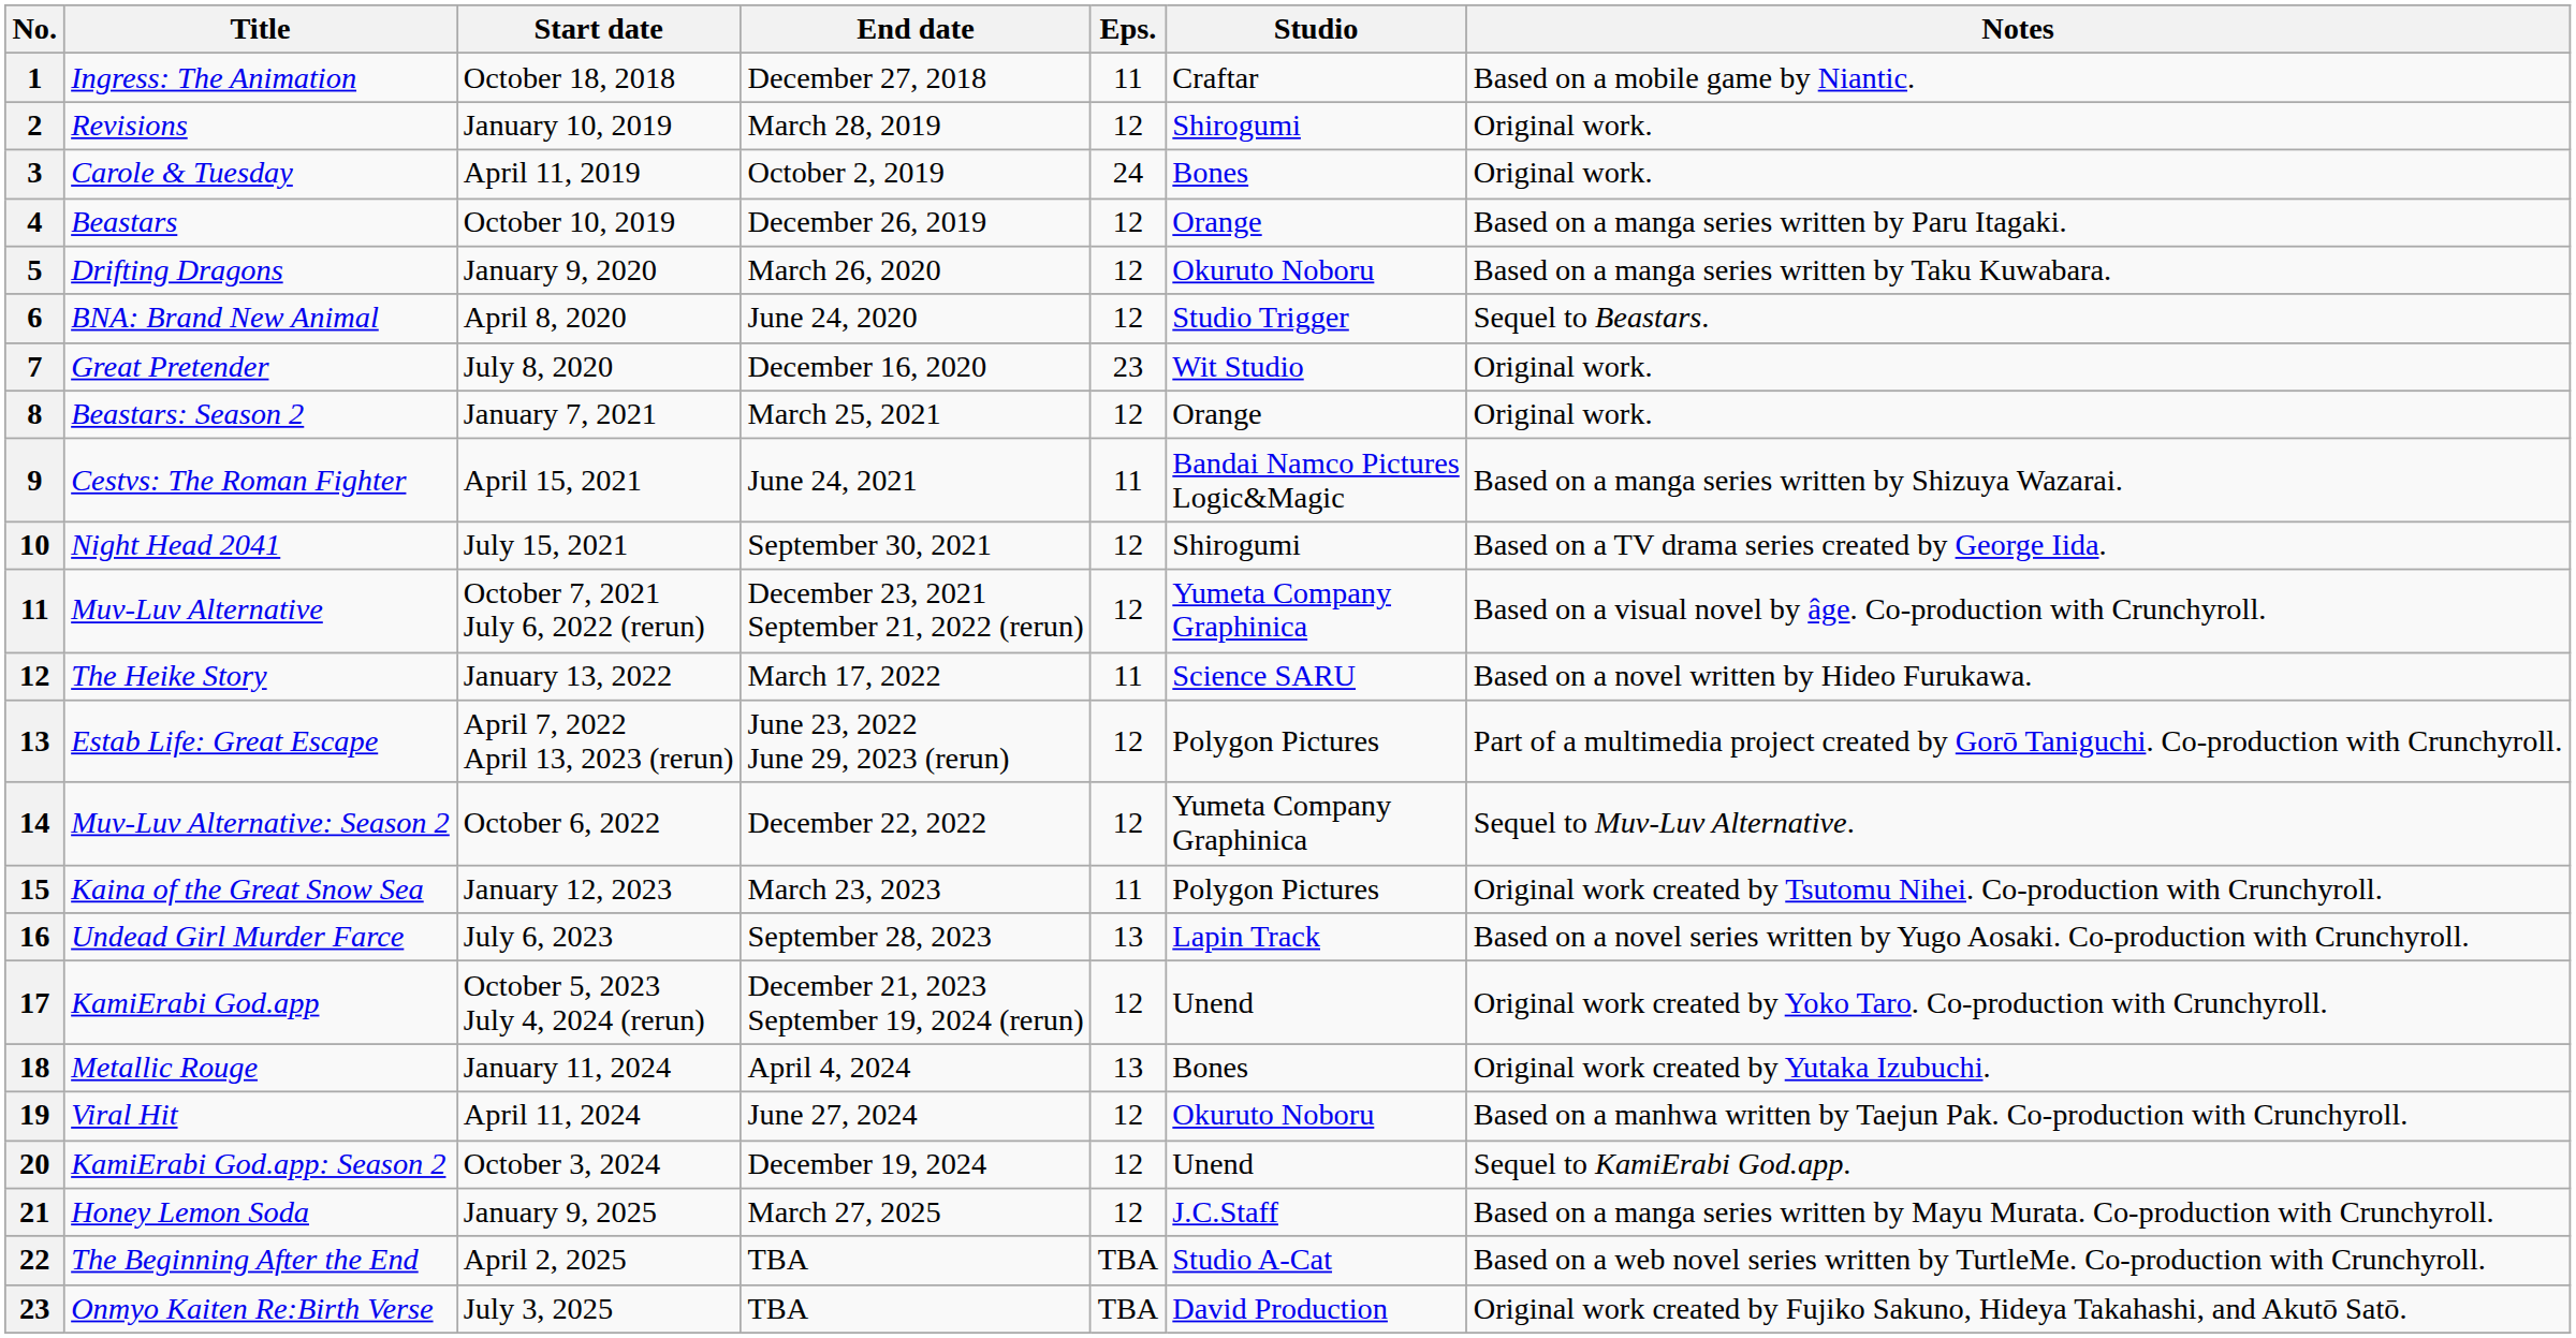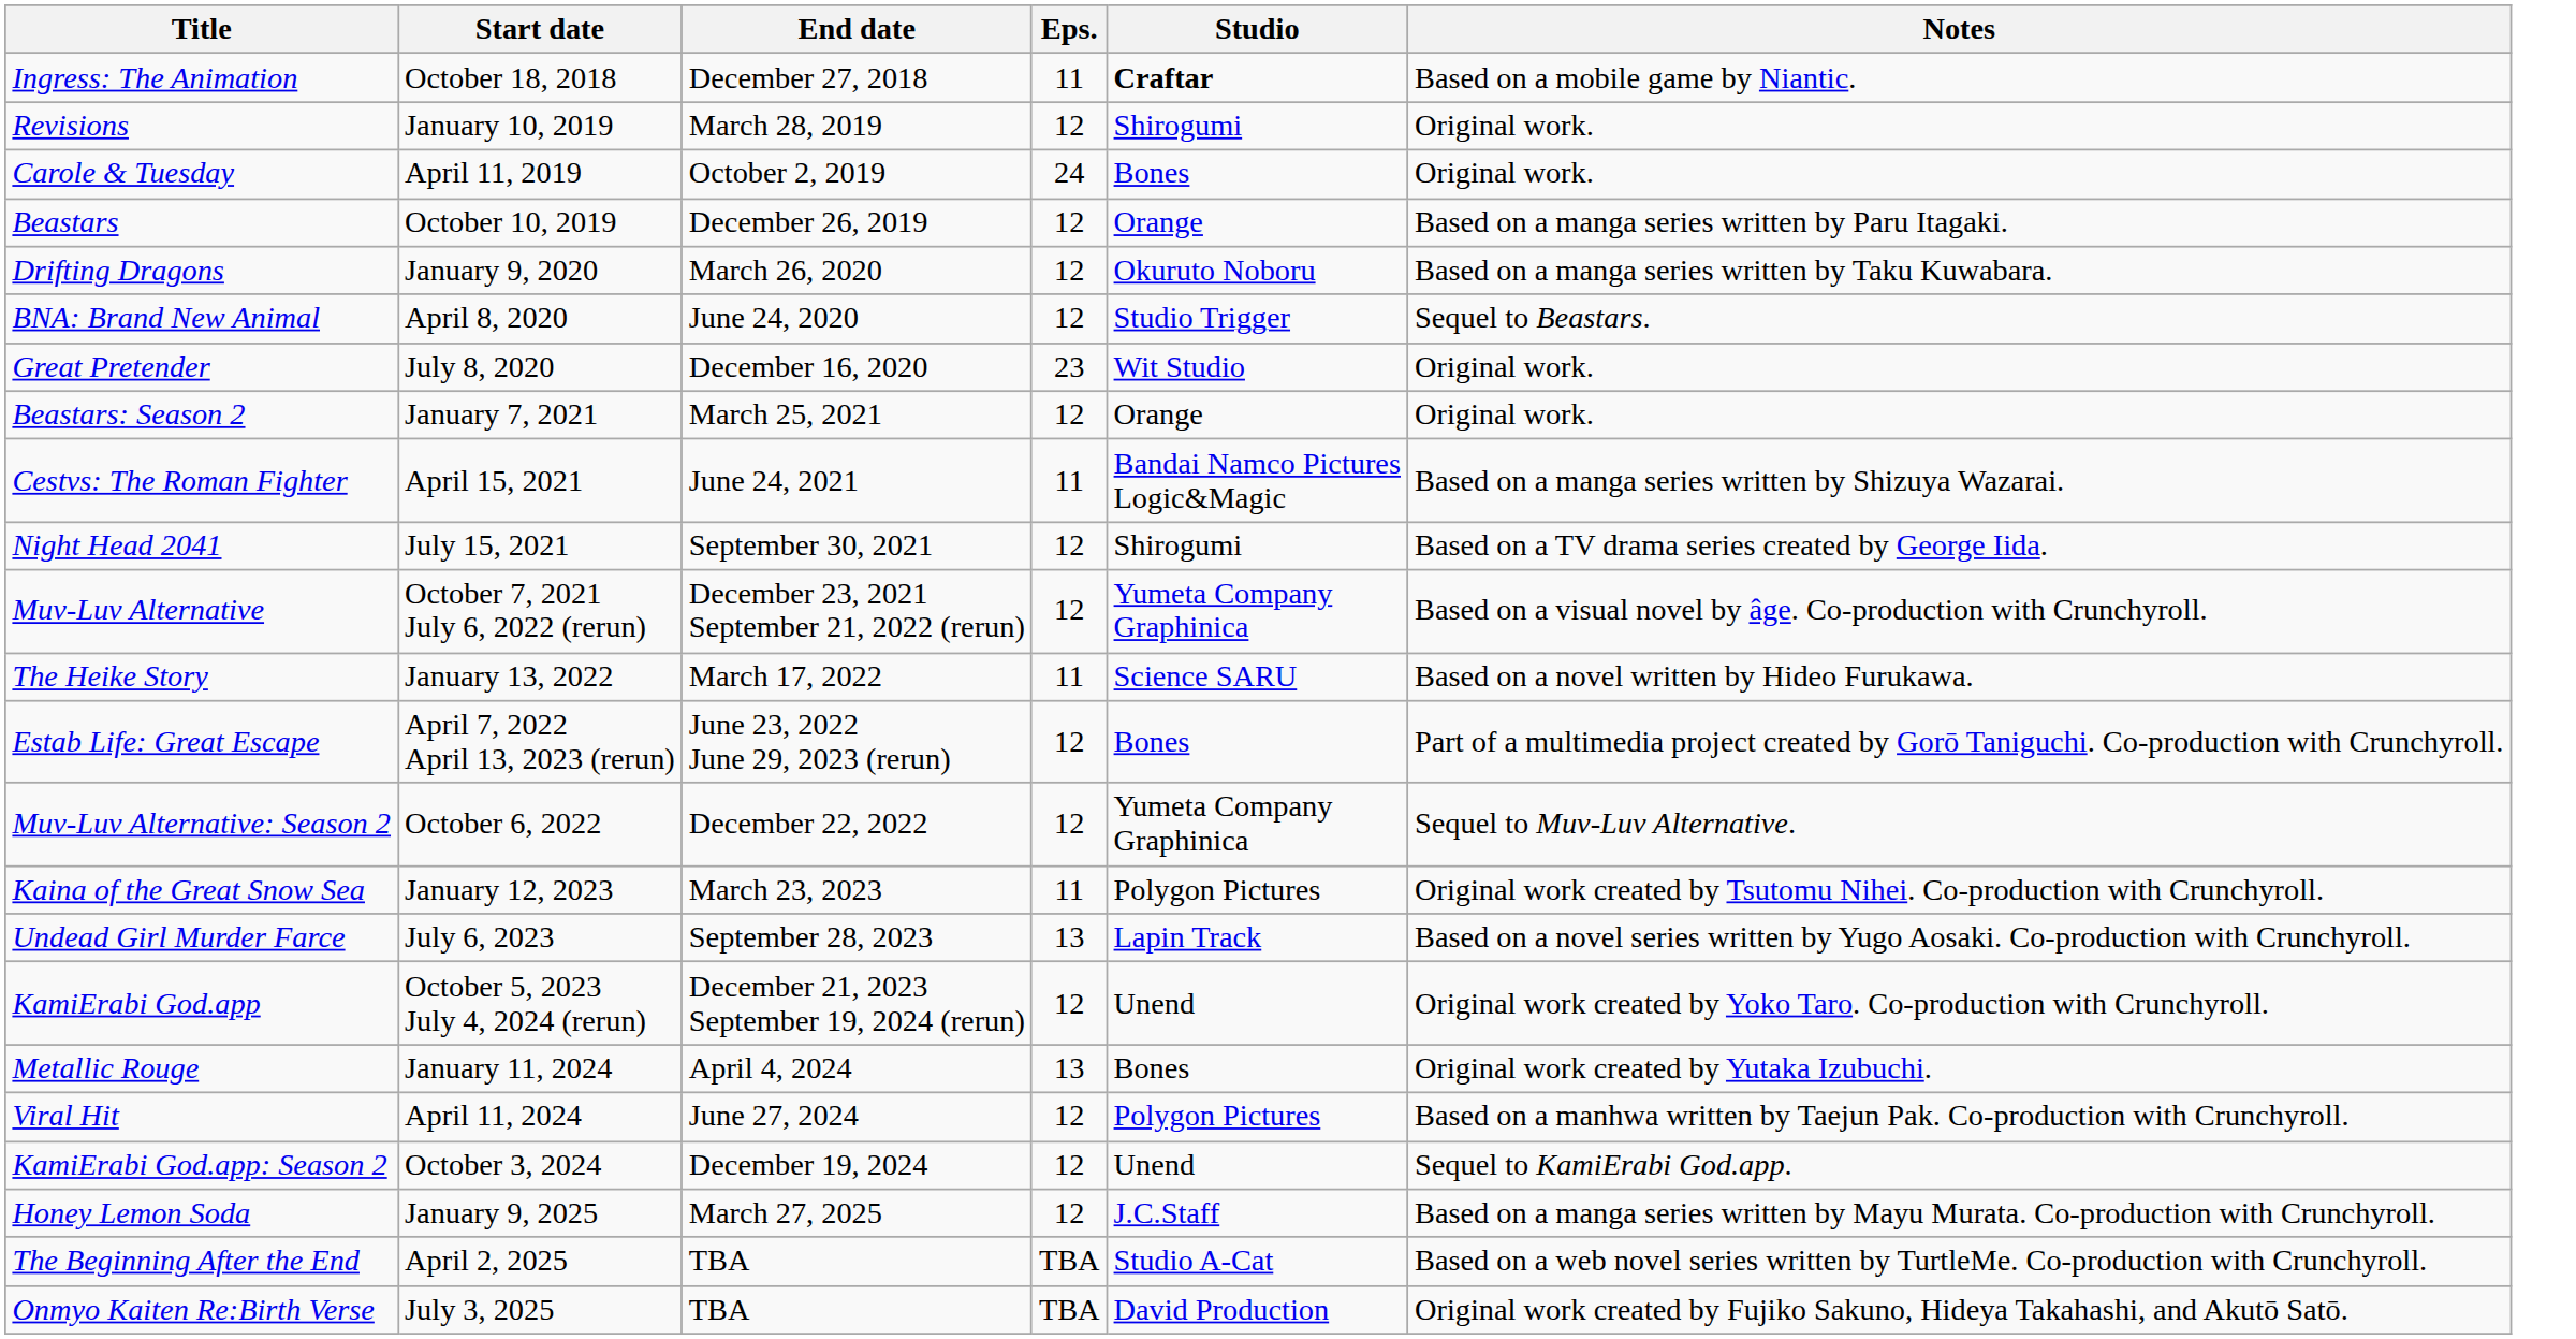 <table class="wikitable">
 <tr>
-<th>No.</th>
 <th>Title</th>
 <th>Start date</th>
 <th>End date</th>
 <th>Eps.</th>
 <th>Studio</th>
 <th>Notes</th>
 </tr>
 <tr>
-<th>1</th>
 <td><em><a href='#'>Ingress: The Animation</a></em></td>
 <td>October 18, 2018</td>
 <td>December 27, 2018</td>
 <td style="text-align:center;">11</td>
-<td>Craftar</td>
+<td><strong>Craftar</strong></td>
 <td>Based on a mobile game by <a href='#'>Niantic</a>.</td>
 </tr>
 <tr>
-<th>2</th>
 <td><em><a href='#'>Revisions</a></em></td>
 <td>January 10, 2019</td>
 <td>March 28, 2019</td>
 <td style="text-align:center;">12</td>
 <td><a href='#'>Shirogumi</a></td>
 <td>Original work.</td>
 </tr>
 <tr>
-<th>3</th>
 <td><em><a href='#'>Carole & Tuesday</a></em></td>
 <td>April 11, 2019</td>
 <td>October 2, 2019</td>
 <td style="text-align:center;">24</td>
 <td><a href='#'>Bones</a></td>
 <td>Original work.</td>
 </tr>
 <tr>
-<th>4</th>
 <td><em><a href='#'>Beastars</a></em></td>
 <td>October 10, 2019</td>
 <td>December 26, 2019</td>
 <td style="text-align:center;">12</td>
 <td><a href='#'>Orange</a></td>
 <td>Based on a manga series written by Paru Itagaki.</td>
 </tr>
 <tr>
-<th>5</th>
 <td><em><a href='#'>Drifting Dragons</a></em></td>
 <td>January 9, 2020</td>
 <td>March 26, 2020</td>
 <td style="text-align:center;">12</td>
 <td><a href='#'>Okuruto Noboru</a></td>
 <td>Based on a manga series written by Taku Kuwabara.</td>
 </tr>
 <tr>
-<th>6</th>
 <td><em><a href='#'>BNA: Brand New Animal</a></em></td>
 <td>April 8, 2020</td>
 <td>June 24, 2020</td>
 <td style="text-align:center;">12</td>
 <td><a href='#'>Studio Trigger</a></td>
 <td>Sequel to <em>Beastars</em>.</td>
 </tr>
 <tr>
-<th>7</th>
 <td><em><a href='#'>Great Pretender</a></em></td>
 <td>July 8, 2020</td>
 <td>December 16, 2020</td>
 <td style="text-align:center;">23</td>
 <td><a href='#'>Wit Studio</a></td>
 <td>Original work.</td>
 </tr>
 <tr>
-<th>8</th>
 <td><em><a href='#'>Beastars: Season 2</a></em></td>
 <td>January 7, 2021</td>
 <td>March 25, 2021</td>
 <td style="text-align:center;">12</td>
 <td>Orange</td>
 <td>Original work.</td>
 </tr>
 <tr>
-<th>9</th>
 <td><em><a href='#'>Cestvs: The Roman Fighter</a></em></td>
 <td>April 15, 2021</td>
 <td>June 24, 2021</td>
 <td style="text-align:center;">11</td>
 <td><a href='#'>Bandai Namco Pictures</a><br>Logic&Magic</td>
 <td>Based on a manga series written by Shizuya Wazarai.</td>
 </tr>
 <tr>
-<th>10</th>
 <td><em><a href='#'>Night Head 2041</a></em></td>
 <td>July 15, 2021</td>
 <td>September 30, 2021</td>
 <td style="text-align:center;">12</td>
 <td>Shirogumi</td>
 <td>Based on a TV drama series created by <a href='#'>George Iida</a>.</td>
 </tr>
 <tr>
-<th>11</th>
 <td><em><a href='#'>Muv-Luv Alternative</a></em></td>
 <td>October 7, 2021<br>July 6, 2022 (rerun)</td>
 <td>December 23, 2021<br>September 21, 2022 (rerun)</td>
 <td style="text-align:center;">12</td>
 <td><a href='#'>Yumeta Company</a><br><a href='#'>Graphinica</a></td>
 <td>Based on a visual novel by <a href='#'>âge</a>. Co-production with Crunchyroll.</td>
 </tr>
 <tr>
-<th>12</th>
 <td><em><a href='#'>The Heike Story</a></em></td>
 <td>January 13, 2022</td>
 <td>March 17, 2022</td>
 <td style="text-align:center;">11</td>
 <td><a href='#'>Science SARU</a></td>
 <td>Based on a novel written by Hideo Furukawa.</td>
 </tr>
 <tr>
-<th>13</th>
 <td><em><a href='#'>Estab Life: Great Escape</a></em></td>
 <td>April 7, 2022<br>April 13, 2023 (rerun)</td>
 <td>June 23, 2022<br>June 29, 2023 (rerun)</td>
 <td style="text-align:center;">12</td>
-<td>Polygon Pictures</td>
+<td><a href='#'>Bones</a></td>
 <td>Part of a multimedia project created by <a href='#'>Gorō Taniguchi</a>. Co-production with Crunchyroll.</td>
 </tr>
 <tr>
-<th>14</th>
 <td><em><a href='#'>Muv-Luv Alternative: Season 2</a></em></td>
 <td>October 6, 2022</td>
 <td>December 22, 2022</td>
 <td style="text-align:center;">12</td>
 <td>Yumeta Company<br>Graphinica</td>
 <td>Sequel to <em>Muv-Luv Alternative</em>.</td>
 </tr>
 <tr>
-<th>15</th>
 <td><em><a href='#'>Kaina of the Great Snow Sea</a></em></td>
 <td>January 12, 2023</td>
 <td>March 23, 2023</td>
 <td style="text-align:center;">11</td>
 <td>Polygon Pictures</td>
 <td>Original work created by <a href='#'>Tsutomu Nihei</a>. Co-production with Crunchyroll.</td>
 </tr>
 <tr>
-<th>16</th>
 <td><em><a href='#'>Undead Girl Murder Farce</a></em></td>
 <td>July 6, 2023</td>
 <td>September 28, 2023</td>
 <td style="text-align:center;">13</td>
 <td><a href='#'>Lapin Track</a></td>
 <td>Based on a novel series written by Yugo Aosaki. Co-production with Crunchyroll.</td>
 </tr>
 <tr>
-<th>17</th>
 <td><em><a href='#'>KamiErabi God.app</a></em></td>
 <td>October 5, 2023<br>July 4, 2024 (rerun)</td>
 <td>December 21, 2023<br>September 19, 2024 (rerun)</td>
 <td style="text-align:center;">12</td>
 <td>Unend</td>
 <td>Original work created by <a href='#'>Yoko Taro</a>. Co-production with Crunchyroll.</td>
 </tr>
 <tr>
-<th>18</th>
 <td><em><a href='#'>Metallic Rouge</a></em></td>
 <td>January 11, 2024</td>
 <td>April 4, 2024</td>
 <td style="text-align:center;">13</td>
 <td>Bones</td>
 <td>Original work created by <a href='#'>Yutaka Izubuchi</a>.</td>
 </tr>
 <tr>
-<th>19</th>
 <td><em><a href='#'>Viral Hit</a></em></td>
 <td>April 11, 2024</td>
 <td>June 27, 2024</td>
 <td style="text-align:center;">12</td>
-<td><a href='#'>Okuruto Noboru</a></td>
+<td><a href='#'>Polygon Pictures</a></td>
 <td>Based on a manhwa written by Taejun Pak. Co-production with Crunchyroll.</td>
 </tr>
 <tr>
-<th>20</th>
 <td><em><a href='#'>KamiErabi God.app: Season 2</a></em></td>
 <td>October 3, 2024</td>
 <td>December 19, 2024</td>
 <td style="text-align:center;">12</td>
 <td>Unend</td>
 <td>Sequel to <em>KamiErabi God.app</em>.</td>
 </tr>
 <tr>
-<th>21</th>
 <td><em><a href='#'>Honey Lemon Soda</a></em></td>
 <td>January 9, 2025</td>
 <td>March 27, 2025</td>
 <td style="text-align:center;">12</td>
 <td><a href='#'>J.C.Staff</a></td>
 <td>Based on a manga series written by Mayu Murata. Co-production with Crunchyroll.</td>
 </tr>
 <tr>
-<th>22</th>
 <td><em><a href='#'>The Beginning After the End</a></em></td>
 <td>April 2, 2025</td>
 <td>TBA</td>
 <td style="text-align:center;">TBA</td>
 <td><a href='#'>Studio A-Cat</a></td>
 <td>Based on a web novel series written by TurtleMe. Co-production with Crunchyroll.</td>
 </tr>
 <tr>
-<th>23</th>
 <td><em><a href='#'>Onmyo Kaiten Re:Birth Verse</a></em></td>
 <td>July 3, 2025</td>
 <td>TBA</td>
 <td style="text-align:center;">TBA</td>
 <td><a href='#'>David Production</a></td>
 <td>Original work created by Fujiko Sakuno, Hideya Takahashi, and Akutō Satō.</td>
 </tr>
 </table>
